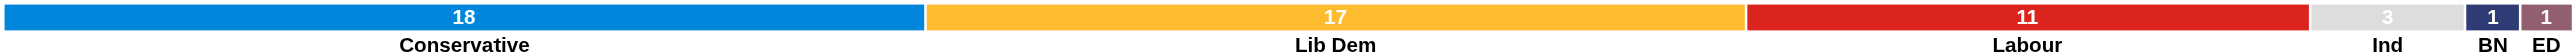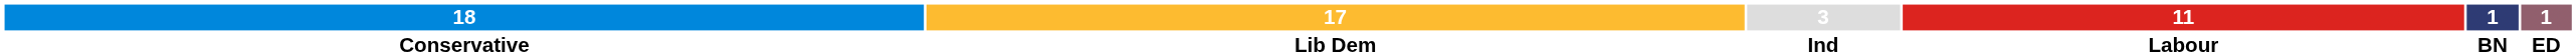 <table style="width:100%; text-align:center;">
 <tr style="color:white;">
 <td style="background:#0087DC; width:35.29%;"><strong>18</strong></td>
 <td style="background:#FDBB30; width:31.37%;"><strong>17</strong></td>
+<td style="background:#DDDDDD; width:5.88%;"><strong>3</strong></td>
 <td style="background:#DC241F; width:21.57%;"><strong>11</strong></td>
-<td style="background:#DDDDDD; width:5.88%;"><strong>3</strong></td>
 <td style="background:#2E3B74; width:1.96%;"><strong>1</strong></td>
 <td style="background:#915F6D; width:1.96%;"><strong>1</strong></td>
 </tr>
 <tr>
 <td><span><strong>Conservative</strong></span></td>
 <td><span><strong>Lib Dem</strong></span></td>
+<td><span><strong>Ind</strong></span></td>
 <td><span><strong>Labour</strong></span></td>
-<td><span><strong>Ind</strong></span></td>
 <td><span><strong>BN</strong></span></td>
 <td><span><strong>ED</strong></span></td>
 </tr>
 </table>
